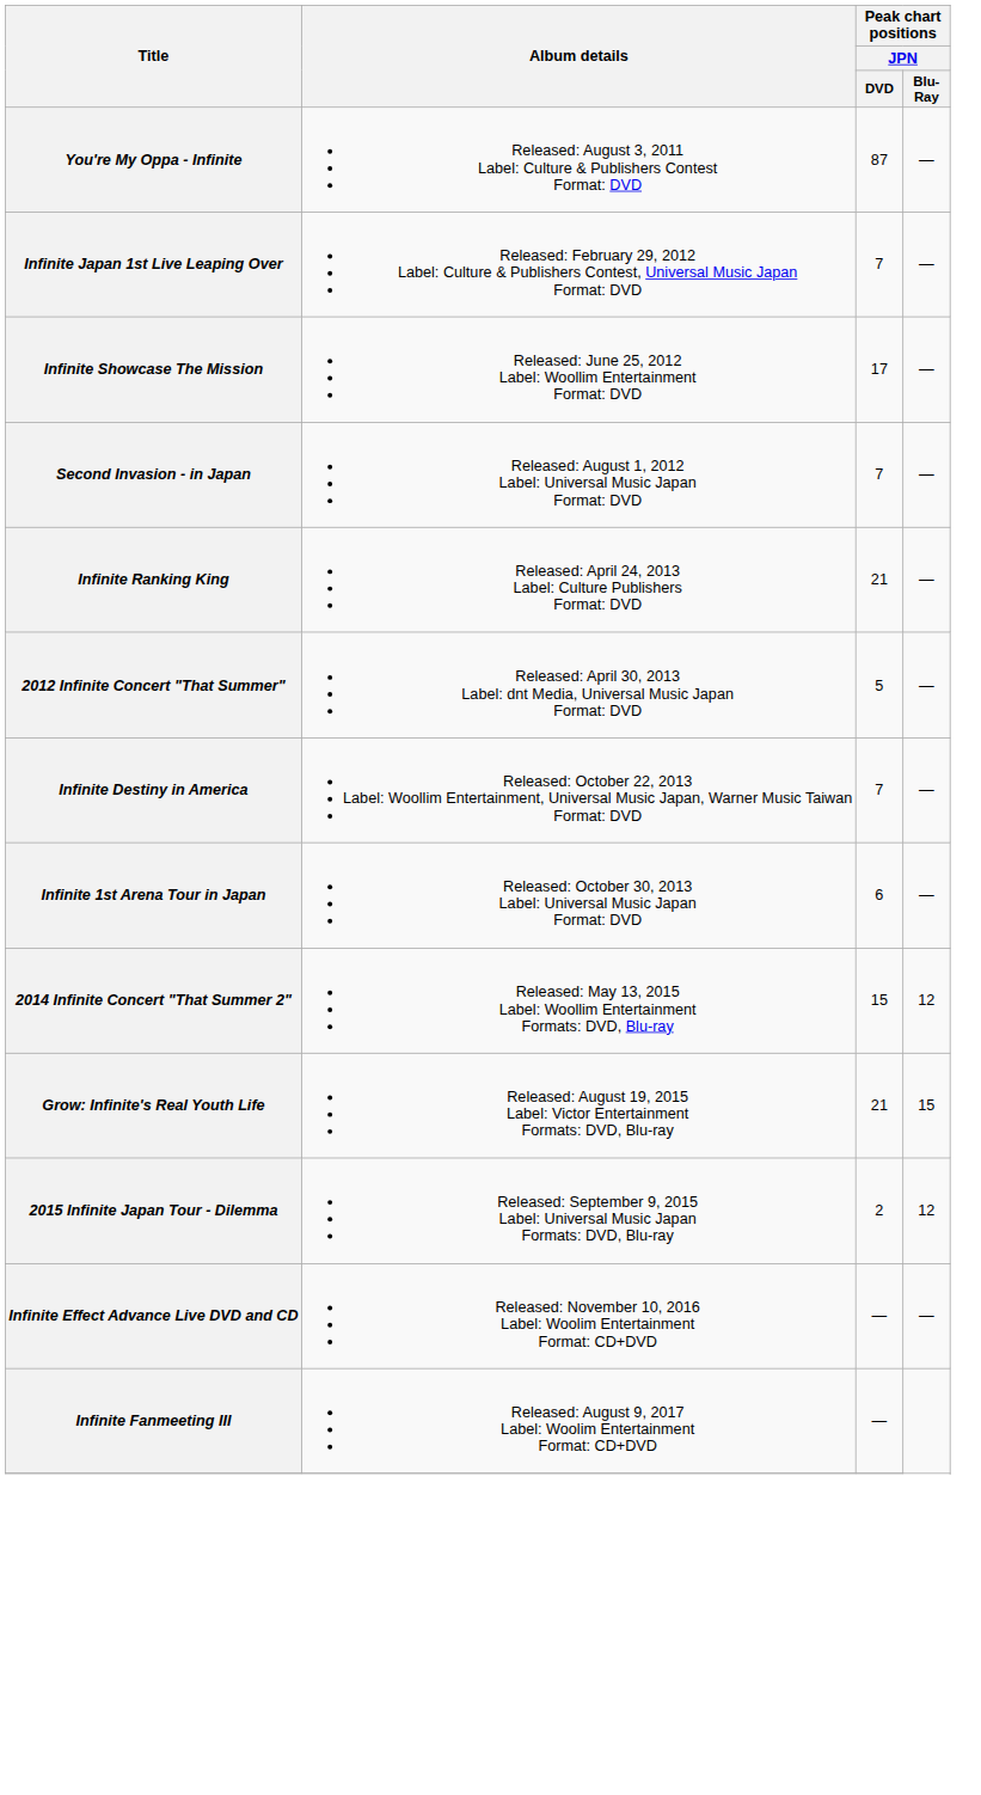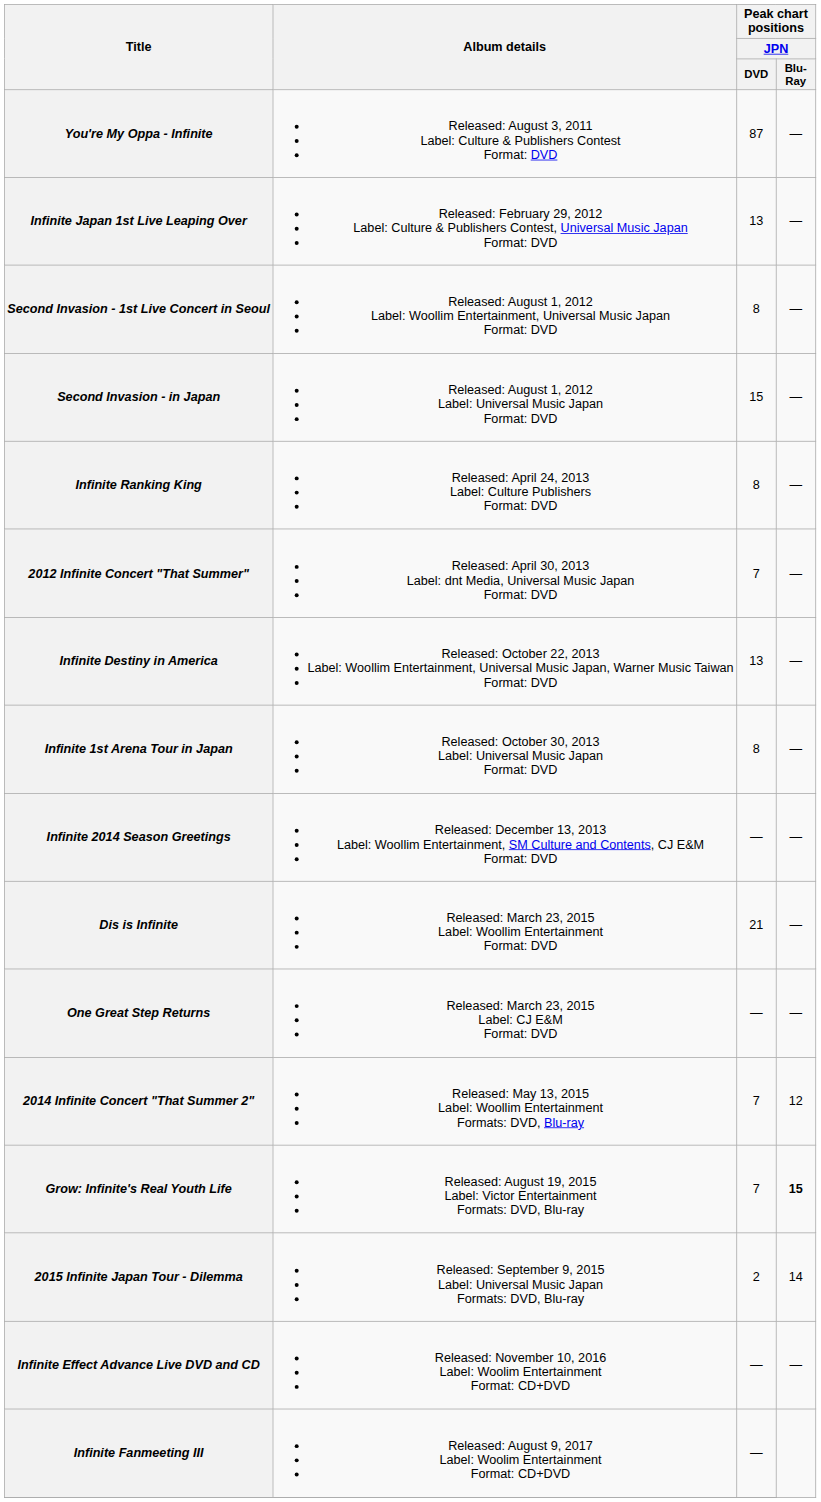 <table class="wikitable plainrowheaders" style="text-align:center;">
 <tr>
 <th scope="col" rowspan="3">Title</th>
 <th scope="col" rowspan="3">Album details</th>
 <th scope="col" colspan="2">Peak chart positions</th>
 </tr>
 <tr>
 <th scope="col" colspan="2"><a href='#'>JPN</a></th>
 </tr>
 <tr>
 <th scope="col" style="width:3em;font-size:90%;">DVD</th>
 <th scope="col" style="width:3em;font-size:90%;">Blu-Ray</th>
 </tr>
 <tr>
 <th scope="row"><em>You're My Oppa - Infinite</em></th>
 <td><br><ul><li>Released: August 3, 2011</li><li>Label: Culture & Publishers Contest</li><li>Format: <a href='#'>DVD</a></li></ul></td>
 <td>87</td>
 <td>—</td>
 </tr>
 <tr>
 <th scope="row"><em>Infinite Japan 1st Live Leaping Over</em></th>
 <td><br><ul><li>Released: February 29, 2012</li><li>Label: Culture & Publishers Contest, <a href='#'>Universal Music Japan</a></li><li>Format: DVD</li></ul></td>
-<td>7</td>
+<td>13</td>
 <td>—</td>
 </tr>
 <tr>
-<th scope="row"><em>Infinite Showcase The Mission</em></th>
-<td><br><ul><li>Released: June 25, 2012</li><li>Label: Woollim Entertainment</li><li>Format: DVD</li></ul></td>
-<td>17</td>
+<th scope="row"><em>Second Invasion - 1st Live Concert in Seoul</em></th>
+<td><br><ul><li>Released: August 1, 2012</li><li>Label: Woollim Entertainment, Universal Music Japan</li><li>Format: DVD</li></ul></td>
+<td>8</td>
 <td>—</td>
 </tr>
 <tr>
 <th scope="row"><em>Second Invasion - in Japan</em></th>
 <td><br><ul><li>Released: August 1, 2012</li><li>Label: Universal Music Japan</li><li>Format: DVD</li></ul></td>
-<td>7</td>
+<td>15</td>
 <td>—</td>
 </tr>
 <tr>
 <th scope="row"><em>Infinite Ranking King</em></th>
 <td><br><ul><li>Released: April 24, 2013</li><li>Label: Culture Publishers</li><li>Format: DVD</li></ul></td>
-<td>21</td>
+<td>8</td>
 <td>—</td>
 </tr>
 <tr>
 <th scope="row"><em>2012 Infinite Concert "That Summer"</em></th>
 <td><br><ul><li>Released: April 30, 2013</li><li>Label: dnt Media, Universal Music Japan</li><li>Format: DVD</li></ul></td>
-<td>5</td>
+<td>7</td>
 <td>—</td>
 </tr>
 <tr>
 <th scope="row"><em>Infinite Destiny in America</em></th>
 <td><br><ul><li>Released: October 22, 2013</li><li>Label: Woollim Entertainment, Universal Music Japan, Warner Music Taiwan</li><li>Format: DVD</li></ul></td>
-<td>7</td>
+<td>13</td>
 <td>—</td>
 </tr>
 <tr>
 <th scope="row"><em>Infinite 1st Arena Tour in Japan</em></th>
 <td><br><ul><li>Released: October 30, 2013</li><li>Label: Universal Music Japan</li><li>Format: DVD</li></ul></td>
-<td>6</td>
+<td>8</td>
+<td>—</td>
+</tr>
+<tr>
+<th scope="row"><em>Infinite 2014 Season Greetings</em></th>
+<td><br><ul><li>Released: December 13, 2013</li><li>Label: Woollim Entertainment, <a href='#'>SM Culture and Contents</a>, CJ E&M</li><li>Format: DVD</li></ul></td>
+<td>—</td>
+<td>—</td>
+</tr>
+<tr>
+<th scope="row"><em>Dis is Infinite</em></th>
+<td><br><ul><li>Released: March 23, 2015</li><li>Label: Woollim Entertainment</li><li>Format: DVD</li></ul></td>
+<td>21</td>
+<td>—</td>
+</tr>
+<tr>
+<th scope="row"><em>One Great Step Returns</em></th>
+<td><br><ul><li>Released: March 23, 2015</li><li>Label: CJ E&M</li><li>Format: DVD</li></ul></td>
+<td>—</td>
 <td>—</td>
 </tr>
 <tr>
 <th scope="row"><em>2014 Infinite Concert "That Summer 2"</em></th>
 <td><br><ul><li>Released: May 13, 2015</li><li>Label: Woollim Entertainment</li><li>Formats: DVD, <a href='#'>Blu-ray</a></li></ul></td>
-<td>15</td>
+<td>7</td>
 <td>12</td>
 </tr>
 <tr>
 <th scope="row"><em>Grow: Infinite's Real Youth Life</em></th>
 <td><br><ul><li>Released: August 19, 2015</li><li>Label: Victor Entertainment</li><li>Formats: DVD, Blu-ray</li></ul></td>
-<td>21</td>
-<td>15</td>
+<td>7</td>
+<td><strong>15</strong></td>
 </tr>
 <tr>
 <th scope="row"><em>2015 Infinite Japan Tour - Dilemma</em></th>
 <td><br><ul><li>Released: September 9, 2015</li><li>Label: Universal Music Japan</li><li>Formats: DVD, Blu-ray</li></ul></td>
 <td>2</td>
-<td>12</td>
+<td>14</td>
 </tr>
 <tr>
 <th scope="row"><em>Infinite Effect Advance Live DVD and CD</em></th>
 <td><br><ul><li>Released: November 10, 2016</li><li>Label: Woolim Entertainment</li><li>Format: CD+DVD</li></ul></td>
 <td>—</td>
 <td>—</td>
 </tr>
 <tr>
 <th scope="row"><em>Infinite Fanmeeting III</em></th>
 <td><br><ul><li>Released: August 9, 2017</li><li>Label: Woolim Entertainment</li><li>Format: CD+DVD</li></ul></td>
 <td —>—</td>
 </tr>
 <tr>
 </tr>
 </table>
